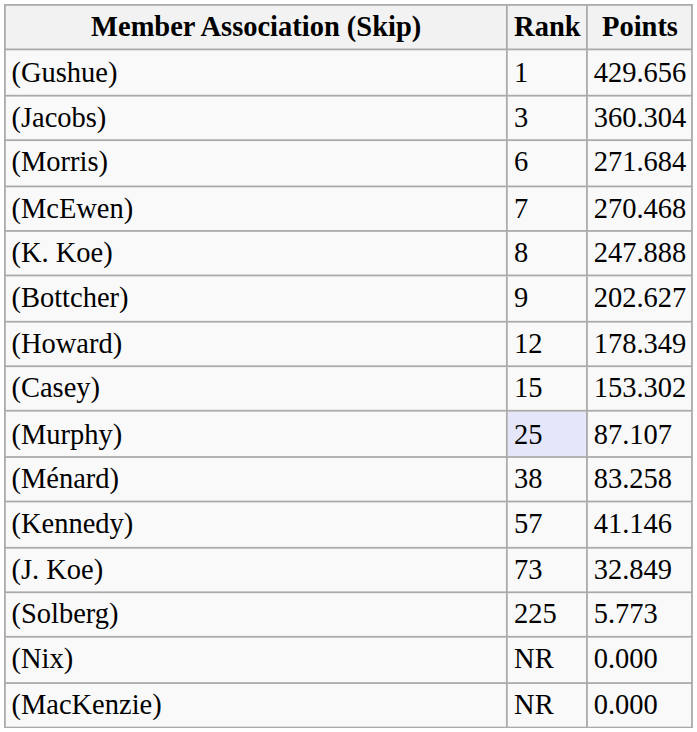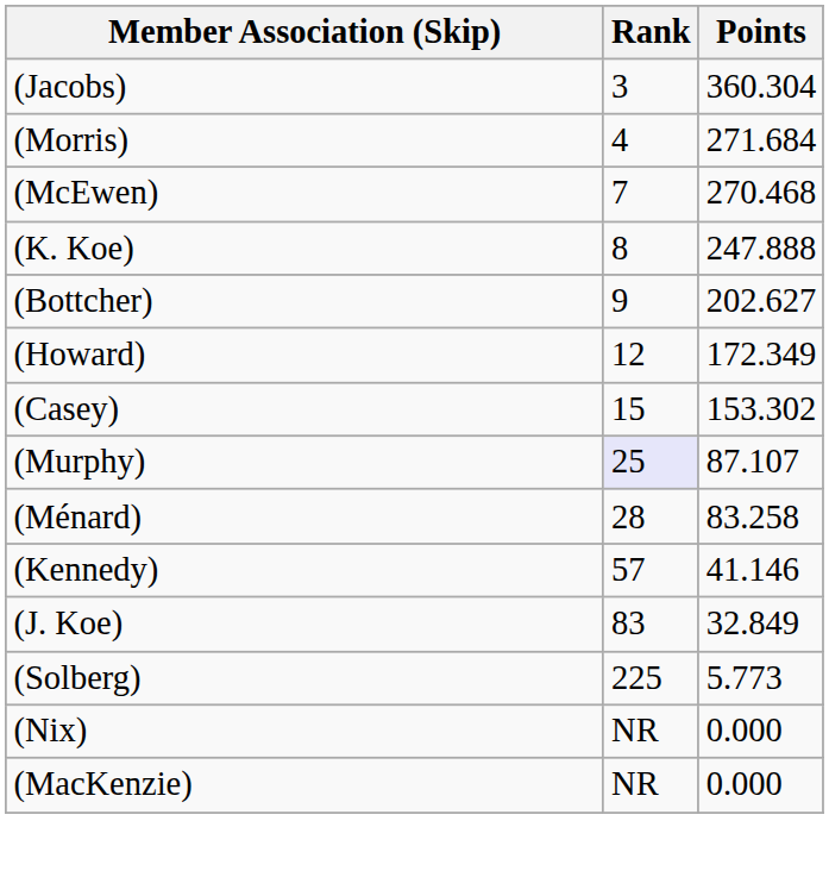 <table class="wikitable">
 <tr>
 <th width=275>Member Association (Skip)</th>
 <th width=15>Rank</th>
 <th width=15>Points</th>
-</tr>
-<tr>
-<td> (Gushue)</td>
-<td>1</td>
-<td>429.656</td>
 </tr>
 <tr>
 <td> (Jacobs)</td>
 <td>3</td>
 <td>360.304</td>
 </tr>
 <tr>
 <td> (Morris)</td>
-<td>6</td>
+<td>4</td>
 <td>271.684</td>
 </tr>
 <tr>
 <td> (McEwen)</td>
 <td>7</td>
 <td>270.468</td>
 </tr>
 <tr>
 <td> (K. Koe)</td>
 <td>8</td>
 <td>247.888</td>
 </tr>
 <tr>
 <td> (Bottcher)</td>
 <td>9</td>
 <td>202.627</td>
 </tr>
 <tr>
 <td> (Howard)</td>
 <td>12</td>
-<td>178.349</td>
+<td>172.349</td>
 </tr>
 <tr>
 <td> (Casey)</td>
 <td>15</td>
 <td>153.302</td>
 </tr>
 <tr>
 <td> (Murphy)</td>
 <td style="background: lavender;">25</td>
 <td>87.107</td>
 </tr>
 <tr>
 <td> (Ménard)</td>
-<td>38</td>
+<td>28</td>
 <td>83.258</td>
 </tr>
 <tr>
 <td> (Kennedy)</td>
 <td>57</td>
 <td>41.146</td>
 </tr>
 <tr>
 <td> (J. Koe)</td>
-<td>73</td>
+<td>83</td>
 <td>32.849</td>
 </tr>
 <tr>
 <td> (Solberg)</td>
 <td>225</td>
 <td>5.773</td>
 </tr>
 <tr>
 <td> (Nix)</td>
 <td>NR</td>
 <td>0.000</td>
 </tr>
 <tr>
 <td> (MacKenzie)</td>
 <td>NR</td>
 <td>0.000</td>
 </tr>
 </table>
